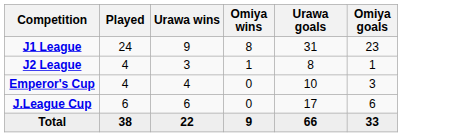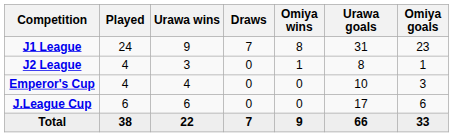 <table class="wikitable" style="text-align:center">
 <tr>
 <th width="120">Competition</th>
 <th width="60">Played</th>
 <th width="90">Urawa wins</th>
+<th width="60">Draws</th>
 <th width="60">Omiya wins</th>
 <th width="90">Urawa goals</th>
 <th width="60">Omiya goals</th>
 </tr>
 <tr>
 <td><strong><a href='#'>J1 League</a></strong></td>
 <td>24</td>
 <td>9</td>
+<td>7</td>
 <td>8</td>
 <td>31</td>
 <td>23</td>
 </tr>
 <tr>
 <td><strong><a href='#'>J2 League</a></strong></td>
 <td>4</td>
 <td>3</td>
+<td>0</td>
 <td>1</td>
 <td>8</td>
 <td>1</td>
 </tr>
 <tr>
 <td><strong><a href='#'>Emperor's Cup</a></strong></td>
 <td>4</td>
 <td>4</td>
 <td>0</td>
+<td>0</td>
 <td>10</td>
 <td>3</td>
 </tr>
 <tr>
 <td><strong><a href='#'>J.League Cup</a></strong></td>
 <td>6</td>
 <td>6</td>
 <td>0</td>
+<td>0</td>
 <td>17</td>
 <td>6</td>
 </tr>
 <tr bgcolor=#EEEEEE>
 <td><strong>Total</strong></td>
 <td><strong>38</strong></td>
 <td><strong>22</strong></td>
+<td><strong>7</strong></td>
 <td><strong>9</strong></td>
 <td><strong>66</strong></td>
 <td><strong>33</strong></td>
 </tr>
 </table>
